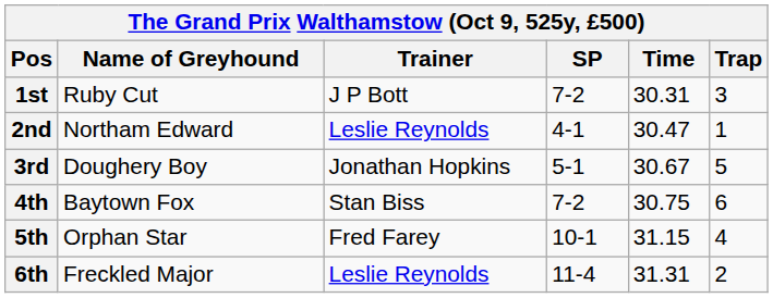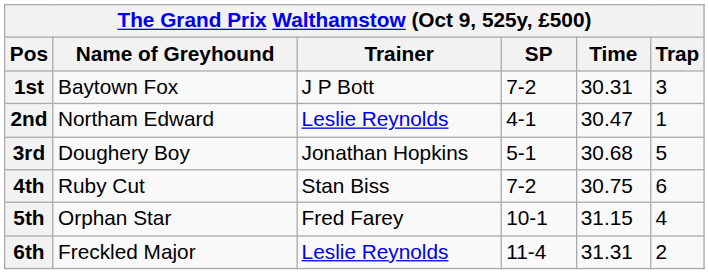 <table class="wikitable">
 <tr>
 <th colspan="6"><a href='#'>The Grand Prix</a> <a href='#'>Walthamstow</a> (Oct 9, 525y, £500)</th>
 </tr>
 <tr>
 <th width=30>Pos</th>
 <th width=180>Name of Greyhound</th>
 <th width=150>Trainer</th>
 <th width=50>SP</th>
 <th width=50>Time</th>
 <th width=30>Trap</th>
 </tr>
 <tr>
 <th>1st</th>
-<td>Ruby Cut</td>
+<td>Baytown Fox</td>
 <td>J P Bott</td>
 <td>7-2</td>
 <td>30.31</td>
 <td>3</td>
 </tr>
 <tr>
 <th>2nd</th>
 <td>Northam Edward</td>
 <td><a href='#'>Leslie Reynolds</a></td>
 <td>4-1</td>
 <td>30.47</td>
 <td>1</td>
 </tr>
 <tr>
 <th>3rd</th>
 <td>Doughery Boy</td>
 <td>Jonathan Hopkins</td>
 <td>5-1</td>
-<td>30.67</td>
+<td>30.68</td>
 <td>5</td>
 </tr>
 <tr>
 <th>4th</th>
-<td>Baytown Fox</td>
+<td>Ruby Cut</td>
 <td>Stan Biss</td>
 <td>7-2</td>
 <td>30.75</td>
 <td>6</td>
 </tr>
 <tr>
 <th>5th</th>
 <td>Orphan Star</td>
 <td>Fred Farey</td>
 <td>10-1</td>
 <td>31.15</td>
 <td>4</td>
 </tr>
 <tr>
 <th>6th</th>
 <td>Freckled Major</td>
 <td><a href='#'>Leslie Reynolds</a></td>
 <td>11-4</td>
 <td>31.31</td>
 <td>2</td>
 </tr>
 </table>
